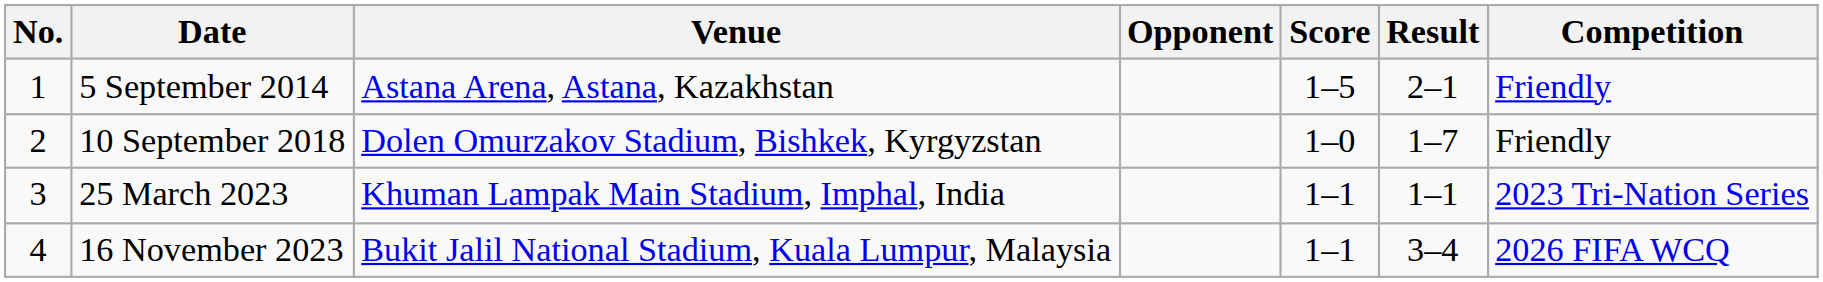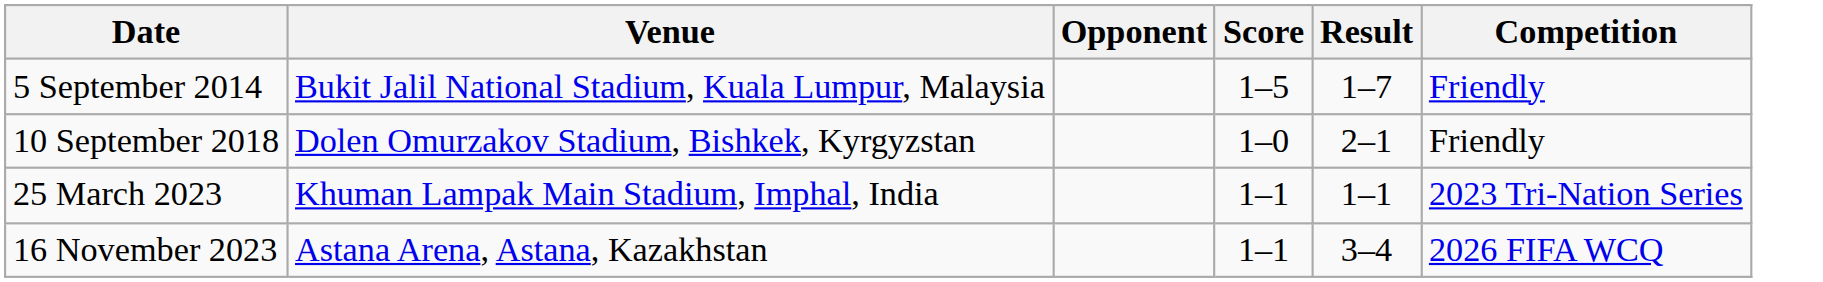 <table class="wikitable sortable">
 <tr>
-<th scope="col">No.</th>
 <th scope="col">Date</th>
 <th scope="col">Venue</th>
 <th scope="col">Opponent</th>
 <th scope="col">Score</th>
 <th scope="col">Result</th>
 <th scope="col">Competition</th>
 </tr>
 <tr>
-<td style="text-align:center">1</td>
 <td>5 September 2014</td>
-<td><a href='#'>Astana Arena</a>, <a href='#'>Astana</a>, Kazakhstan</td>
+<td><a href='#'>Bukit Jalil National Stadium</a>, <a href='#'>Kuala Lumpur</a>, Malaysia</td>
 <td></td>
 <td style="text-align:center">1–5</td>
-<td style="text-align:center">2–1</td>
+<td style="text-align:center">1–7</td>
 <td><a href='#'>Friendly</a></td>
 </tr>
 <tr>
-<td style="text-align:center">2</td>
 <td>10 September 2018</td>
 <td><a href='#'>Dolen Omurzakov Stadium</a>, <a href='#'>Bishkek</a>, Kyrgyzstan</td>
 <td></td>
 <td style="text-align:center">1–0</td>
-<td style="text-align:center">1–7</td>
+<td style="text-align:center">2–1</td>
 <td>Friendly</td>
 </tr>
 <tr>
-<td style="text-align:center">3</td>
 <td>25 March 2023</td>
 <td><a href='#'>Khuman Lampak Main Stadium</a>, <a href='#'>Imphal</a>, India</td>
 <td></td>
 <td style="text-align:center">1–1</td>
 <td style="text-align:center">1–1</td>
 <td><a href='#'>2023 Tri-Nation Series</a></td>
 </tr>
 <tr>
-<td style="text-align:center">4</td>
 <td>16 November 2023</td>
-<td><a href='#'>Bukit Jalil National Stadium</a>, <a href='#'>Kuala Lumpur</a>, Malaysia</td>
+<td><a href='#'>Astana Arena</a>, <a href='#'>Astana</a>, Kazakhstan</td>
 <td></td>
 <td style="text-align:center">1–1</td>
 <td style="text-align:center">3–4</td>
 <td><a href='#'>2026 FIFA WCQ</a></td>
 </tr>
 </table>
